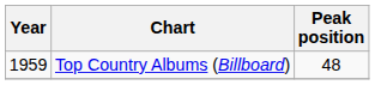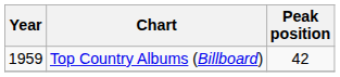 <table class="wikitable" style="text-align: center;">
 <tr>
 <th>Year</th>
 <th>Chart</th>
 <th>Peak<br>position</th>
 </tr>
 <tr>
 <td>1959</td>
 <td><a href='#'>Top Country Albums</a> (<a href='#'><em>Billboard</em></a>)</td>
-<td>48</td>
+<td>42</td>
 </tr>
 <tr>
 </tr>
 </table>
